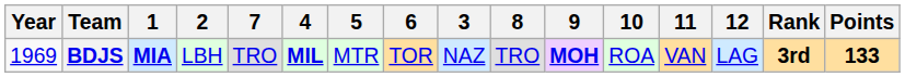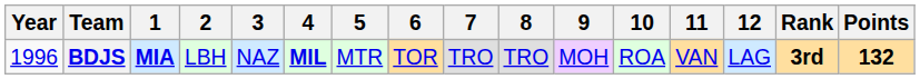 <table class="wikitable" style="text-align:center; font-size:90%">
 <tr>
 <th>Year</th>
 <th>Team</th>
 <th>1</th>
 <th>2</th>
-<th>7</th>
+<th>3</th>
 <th>4</th>
 <th>5</th>
 <th>6</th>
-<th>3</th>
+<th>7</th>
 <th>8</th>
 <th>9</th>
 <th>10</th>
 <th>11</th>
 <th>12</th>
 <th>Rank</th>
 <th>Points</th>
 </tr>
 <tr>
-<td><a href='#'>1969</a></td>
+<td><a href='#'>1996</a></td>
 <th><a href='#'>BDJS</a></th>
 <td style="background:#CFEAFF;"><strong><a href='#'>MIA</a><br></strong></td>
 <td style="background:#DFFFDF;"><a href='#'>LBH</a><br></td>
-<td style="background:#DFDFDF;"><a href='#'>TRO</a><br></td>
+<td style="background:#CFEAFF;"><a href='#'>NAZ</a><br></td>
 <td style="background:#DFFFDF;"><strong><a href='#'>MIL</a></strong><br></td>
 <td style="background:#DFFFDF;"><a href='#'>MTR</a><br></td>
 <td style="background:#FFDF9F;"><a href='#'>TOR</a><br></td>
-<td style="background:#CFEAFF;"><a href='#'>NAZ</a><br></td>
 <td style="background:#DFDFDF;"><a href='#'>TRO</a><br></td>
-<td style="background:#EFCFFF;"><strong><a href='#'>MOH</a><br></strong></td>
+<td style="background:#DFDFDF;"><a href='#'>TRO</a><br></td>
+<td style="background:#EFCFFF;"><a href='#'>MOH</a><br></td>
 <td style="background:#DFFFDF;"><a href='#'>ROA</a><br></td>
 <td style="background:#FFDF9F;"><a href='#'>VAN</a><br></td>
 <td style="background:#CFEAFF;"><a href='#'>LAG</a><br></td>
 <td style="background:#FFDF9F;"><strong>3rd</strong></td>
-<td style="background:#FFDF9F;"><strong>133</strong></td>
+<td style="background:#FFDF9F;"><strong>132</strong></td>
 </tr>
 </table>
